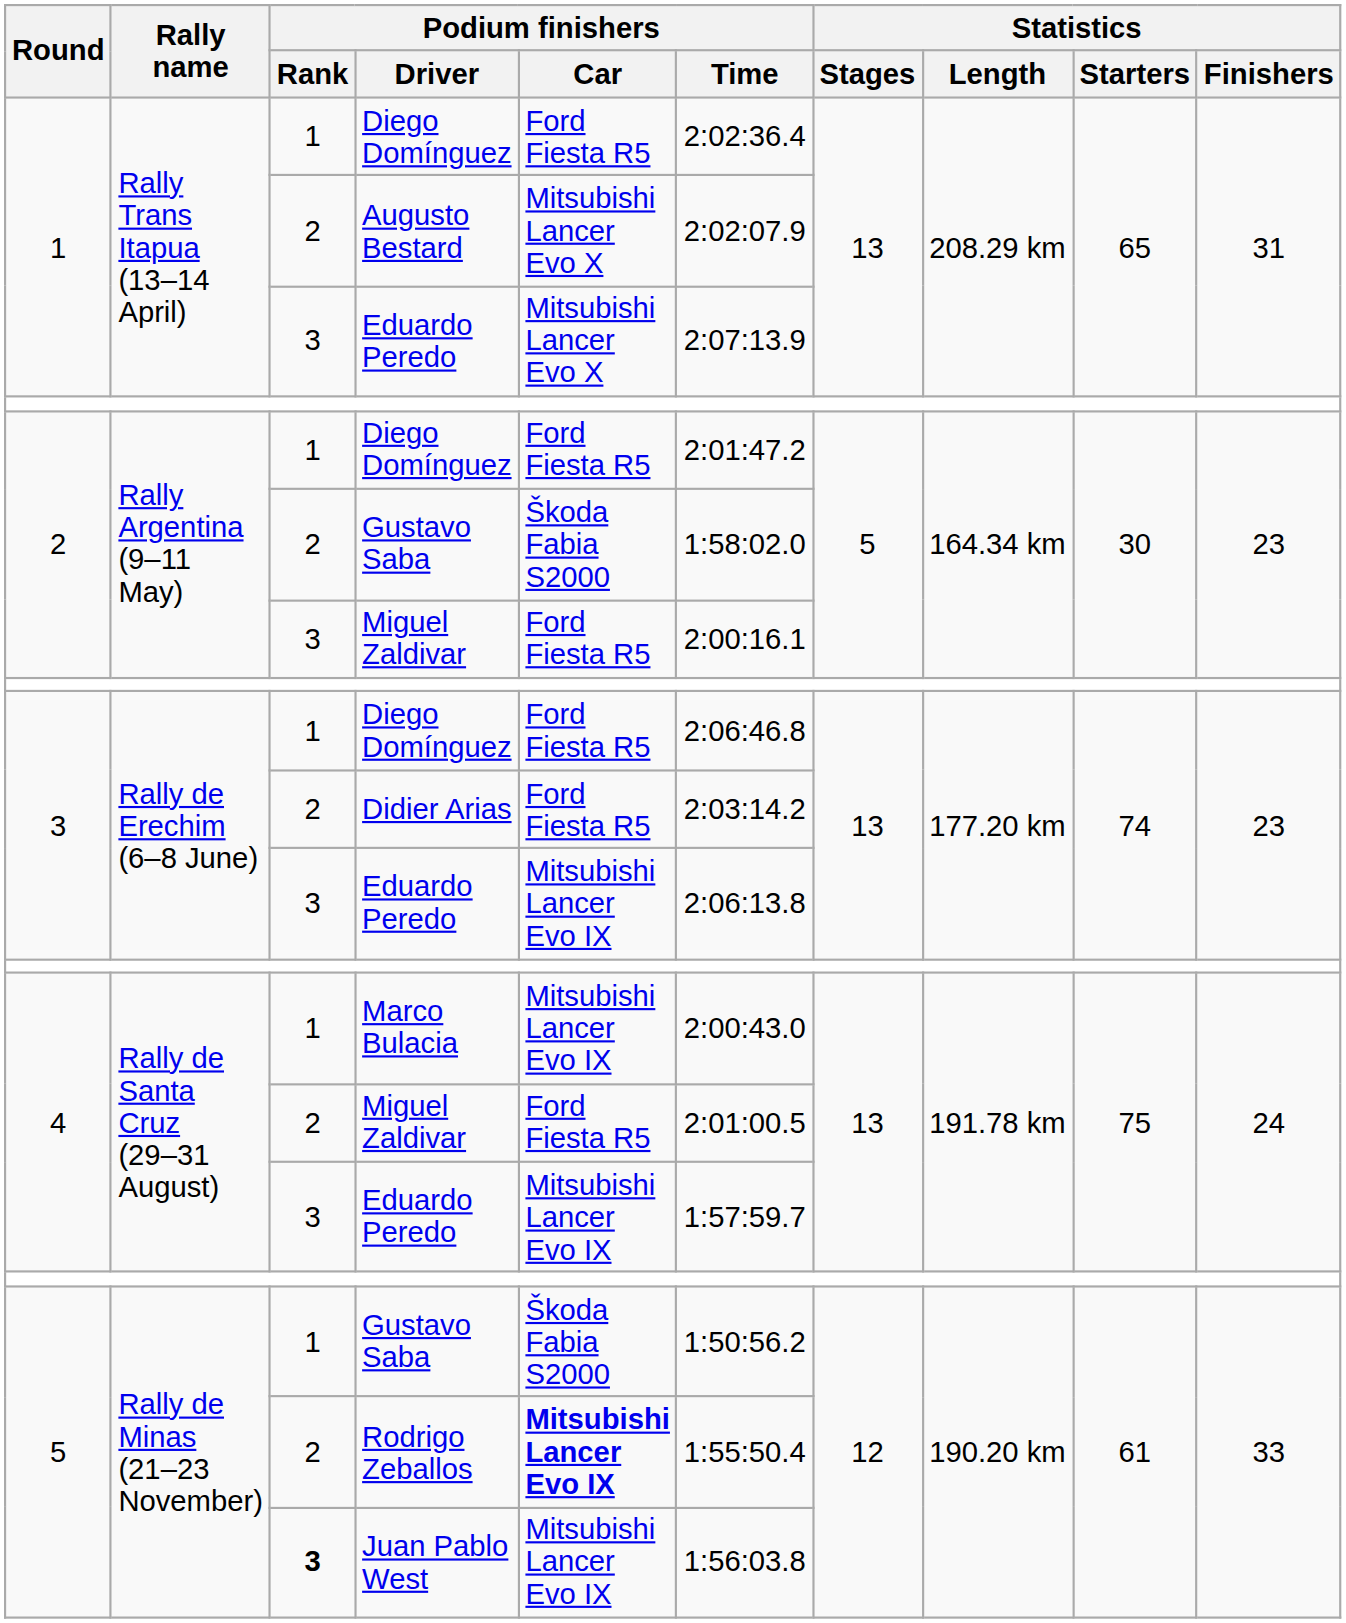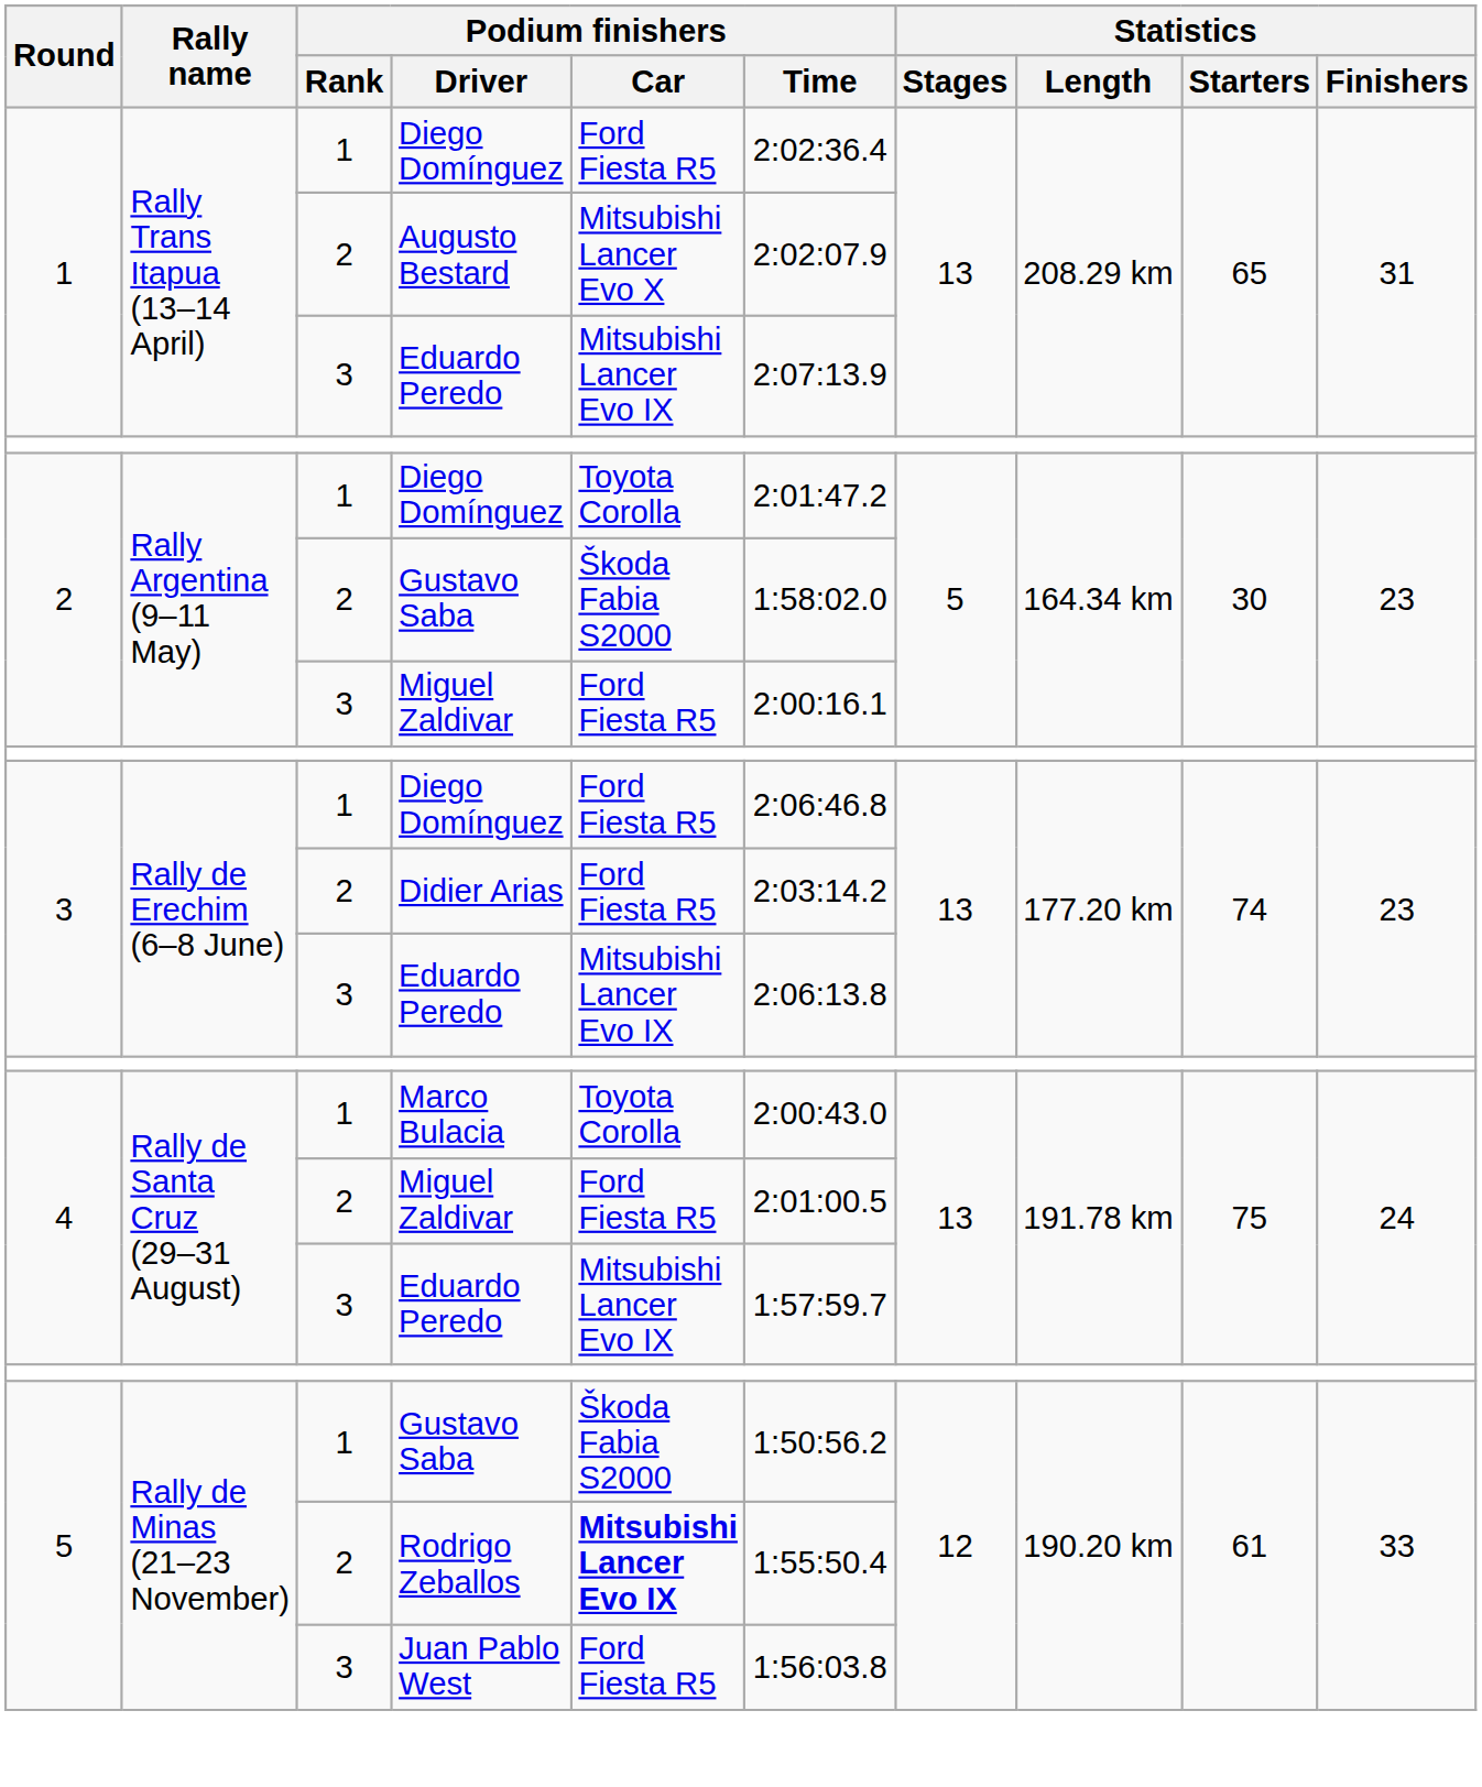 <table class="wikitable" style="font-size:85%;">
 <tr>
 <th rowspan=2>Round</th>
 <th style="width:22em" rowspan=2>Rally name</th>
 <th colspan=4>Podium finishers</th>
 <th colspan=4>Statistics</th>
 </tr>
 <tr>
 <th>Rank</th>
 <th style="width:15em">Driver</th>
 <th style="width:15em">Car</th>
 <th style="width:6em">Time</th>
 <th>Stages</th>
 <th>Length</th>
 <th>Starters</th>
 <th>Finishers</th>
 </tr>
 <tr>
 <td rowspan=3 align=center>1</td>
 <td rowspan=3> <a href='#'>Rally Trans Itapua</a><br>(13–14 April)</td>
 <td align=center>1</td>
 <td> <a href='#'>Diego Domínguez</a></td>
 <td><a href='#'>Ford Fiesta R5</a></td>
 <td align=center>2:02:36.4</td>
 <td rowspan=3 align=center>13</td>
 <td rowspan=3 align=center>208.29 km</td>
 <td rowspan=3 align=center>65</td>
 <td rowspan=3 align=center>31</td>
 </tr>
 <tr>
 <td align=center>2</td>
 <td> <a href='#'>Augusto Bestard</a></td>
 <td><a href='#'>Mitsubishi Lancer Evo X</a></td>
 <td align=center>2:02:07.9</td>
 </tr>
 <tr>
 <td align=center>3</td>
 <td> <a href='#'>Eduardo Peredo</a></td>
-<td><a href='#'>Mitsubishi Lancer Evo X</a></td>
+<td><a href='#'>Mitsubishi Lancer Evo IX</a></td>
 <td align=center>2:07:13.9</td>
 </tr>
 <tr style="background:white;">
 <td colspan="12"></td>
 </tr>
 <tr>
 <td rowspan=3 align=center>2</td>
 <td rowspan=3> <a href='#'>Rally Argentina</a><br>(9–11 May)</td>
 <td align=center>1</td>
 <td> <a href='#'>Diego Domínguez</a></td>
-<td><a href='#'>Ford Fiesta R5</a></td>
+<td><a href='#'>Toyota Corolla</a></td>
 <td align=center>2:01:47.2</td>
 <td rowspan=3 align=center>5</td>
 <td rowspan=3 align=center>164.34 km</td>
 <td rowspan=3 align=center>30</td>
 <td rowspan=3 align=center>23</td>
 </tr>
 <tr>
 <td align=center>2</td>
 <td> <a href='#'>Gustavo Saba</a></td>
 <td><a href='#'>Škoda Fabia S2000</a></td>
 <td align=center>1:58:02.0</td>
 </tr>
 <tr>
 <td align=center>3</td>
 <td> <a href='#'>Miguel Zaldivar</a></td>
 <td><a href='#'>Ford Fiesta R5</a></td>
 <td align=center>2:00:16.1</td>
 </tr>
 <tr style="background:white;">
 <td colspan="12"></td>
 </tr>
 <tr>
 <td rowspan=3 align=center>3</td>
 <td rowspan=3> <a href='#'>Rally de Erechim</a><br>(6–8 June)</td>
 <td align=center>1</td>
 <td> <a href='#'>Diego Domínguez</a></td>
 <td><a href='#'>Ford Fiesta R5</a></td>
 <td align=center>2:06:46.8</td>
 <td rowspan=3 align=center>13</td>
 <td rowspan=3 align=center>177.20 km</td>
 <td rowspan=3 align=center>74</td>
 <td rowspan=3 align=center>23</td>
 </tr>
 <tr>
 <td align=center>2</td>
 <td> <a href='#'>Didier Arias</a></td>
 <td><a href='#'>Ford Fiesta R5</a></td>
 <td align=center>2:03:14.2</td>
 </tr>
 <tr>
 <td align=center>3</td>
 <td> <a href='#'>Eduardo Peredo</a></td>
 <td><a href='#'>Mitsubishi Lancer Evo IX</a></td>
 <td align=center>2:06:13.8</td>
 </tr>
 <tr style="background:white;">
 <td colspan="10"></td>
 </tr>
 <tr>
 <td rowspan=3 align=center>4</td>
 <td rowspan=3> <a href='#'>Rally de Santa Cruz</a><br>(29–31 August)</td>
 <td align=center>1</td>
 <td> <a href='#'>Marco Bulacia</a></td>
-<td><a href='#'>Mitsubishi Lancer Evo IX</a></td>
+<td><a href='#'>Toyota Corolla</a></td>
 <td align=center>2:00:43.0</td>
 <td rowspan=3 align=center>13</td>
 <td rowspan=3 align=center>191.78 km</td>
 <td rowspan=3 align=center>75</td>
 <td rowspan=3 align=center>24</td>
 </tr>
 <tr>
 <td align=center>2</td>
 <td> <a href='#'>Miguel Zaldivar</a></td>
 <td><a href='#'>Ford Fiesta R5</a></td>
 <td align=center>2:01:00.5</td>
 </tr>
 <tr>
 <td align=center>3</td>
 <td> <a href='#'>Eduardo Peredo</a></td>
 <td><a href='#'>Mitsubishi Lancer Evo IX</a></td>
 <td align=center>1:57:59.7</td>
 </tr>
 <tr style="background:white;">
 <td colspan="12"></td>
 </tr>
 <tr>
 <td rowspan=3 align=center>5</td>
 <td rowspan=3> <a href='#'>Rally de Minas</a><br>(21–23 November)</td>
 <td align=center>1</td>
 <td> <a href='#'>Gustavo Saba</a></td>
 <td><a href='#'>Škoda Fabia S2000</a></td>
 <td align=center>1:50:56.2</td>
 <td rowspan=3 align=center>12</td>
 <td rowspan=3 align=center>190.20 km</td>
 <td rowspan=3 align=center>61</td>
 <td rowspan=3 align=center>33</td>
 </tr>
 <tr>
 <td align=center>2</td>
 <td> <a href='#'>Rodrigo Zeballos</a></td>
 <td><strong><a href='#'>Mitsubishi Lancer Evo IX</a></strong></td>
 <td align=center>1:55:50.4</td>
 </tr>
 <tr>
-<td align=center><strong>3</strong></td>
+<td align=center>3</td>
 <td> <a href='#'>Juan Pablo West</a></td>
-<td><a href='#'>Mitsubishi Lancer Evo IX</a></td>
+<td><a href='#'>Ford Fiesta R5</a></td>
 <td align=center>1:56:03.8</td>
 </tr>
 </table>
